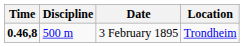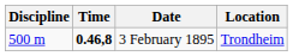 <table class='wikitable'>
 <tr>
+<th>Discipline</th>
 <th>Time</th>
-<th>Discipline</th>
 <th>Date</th>
 <th>Location</th>
 </tr>
 <tr>
+<td><a href='#'>500 m</a></td>
 <td><strong>0.46,8</strong></td>
-<td><a href='#'>500 m</a></td>
 <td>3 February 1895</td>
 <td align=left> <a href='#'>Trondheim</a></td>
 </tr>
 </table>
